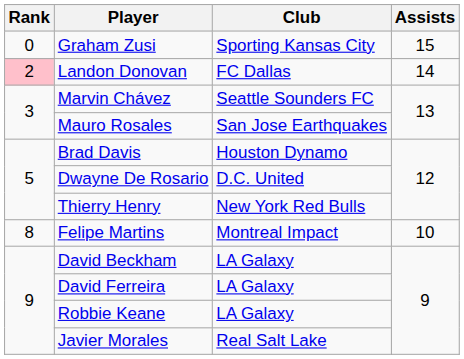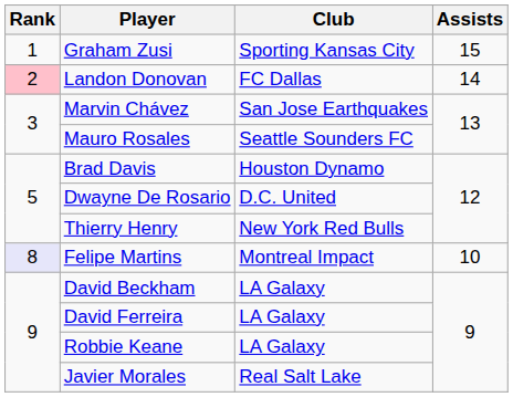 <table class="wikitable" style="text-align:center">
 <tr>
 <th>Rank</th>
 <th>Player</th>
 <th>Club</th>
 <th>Assists</th>
 </tr>
 <tr>
-<td>0</td>
+<td>1</td>
 <td align="left"> <a href='#'>Graham Zusi</a></td>
 <td align="left"><a href='#'>Sporting Kansas City</a></td>
 <td>15</td>
 </tr>
 <tr>
 <td style="background: pink;">2</td>
 <td align="left"> <a href='#'>Landon Donovan</a></td>
 <td align="left"><a href='#'>FC Dallas</a></td>
 <td>14</td>
 </tr>
 <tr>
 <td rowspan="2">3</td>
 <td align="left"> <a href='#'>Marvin Chávez</a></td>
-<td align="left"><a href='#'>Seattle Sounders FC</a></td>
+<td align="left"><a href='#'>San Jose Earthquakes</a></td>
 <td rowspan="2">13</td>
 </tr>
 <tr>
 <td align="left"> <a href='#'>Mauro Rosales</a></td>
-<td align="left"><a href='#'>San Jose Earthquakes</a></td>
+<td align="left"><a href='#'>Seattle Sounders FC</a></td>
 </tr>
 <tr>
 <td rowspan="3">5</td>
 <td align="left"> <a href='#'>Brad Davis</a></td>
 <td align="left"><a href='#'>Houston Dynamo</a></td>
 <td rowspan="3">12</td>
 </tr>
 <tr>
 <td align="left"> <a href='#'>Dwayne De Rosario</a></td>
 <td align="left"><a href='#'>D.C. United</a></td>
 </tr>
 <tr>
 <td align="left"> <a href='#'>Thierry Henry</a></td>
 <td align="left"><a href='#'>New York Red Bulls</a></td>
 </tr>
 <tr>
-<td>8</td>
+<td style="background: lavender;">8</td>
 <td align="left"> <a href='#'>Felipe Martins</a></td>
 <td align="left"><a href='#'>Montreal Impact</a></td>
 <td>10</td>
 </tr>
 <tr>
 <td rowspan="4">9</td>
 <td align="left"> <a href='#'>David Beckham</a></td>
 <td align="left"><a href='#'>LA Galaxy</a></td>
 <td rowspan="4">9</td>
 </tr>
 <tr>
 <td align="left"> <a href='#'>David Ferreira</a></td>
 <td align="left"><a href='#'>LA Galaxy</a></td>
 </tr>
 <tr>
 <td align="left"> <a href='#'>Robbie Keane</a></td>
 <td align="left"><a href='#'>LA Galaxy</a></td>
 </tr>
 <tr>
 <td align="left"> <a href='#'>Javier Morales</a></td>
 <td align="left"><a href='#'>Real Salt Lake</a></td>
 </tr>
 </table>
